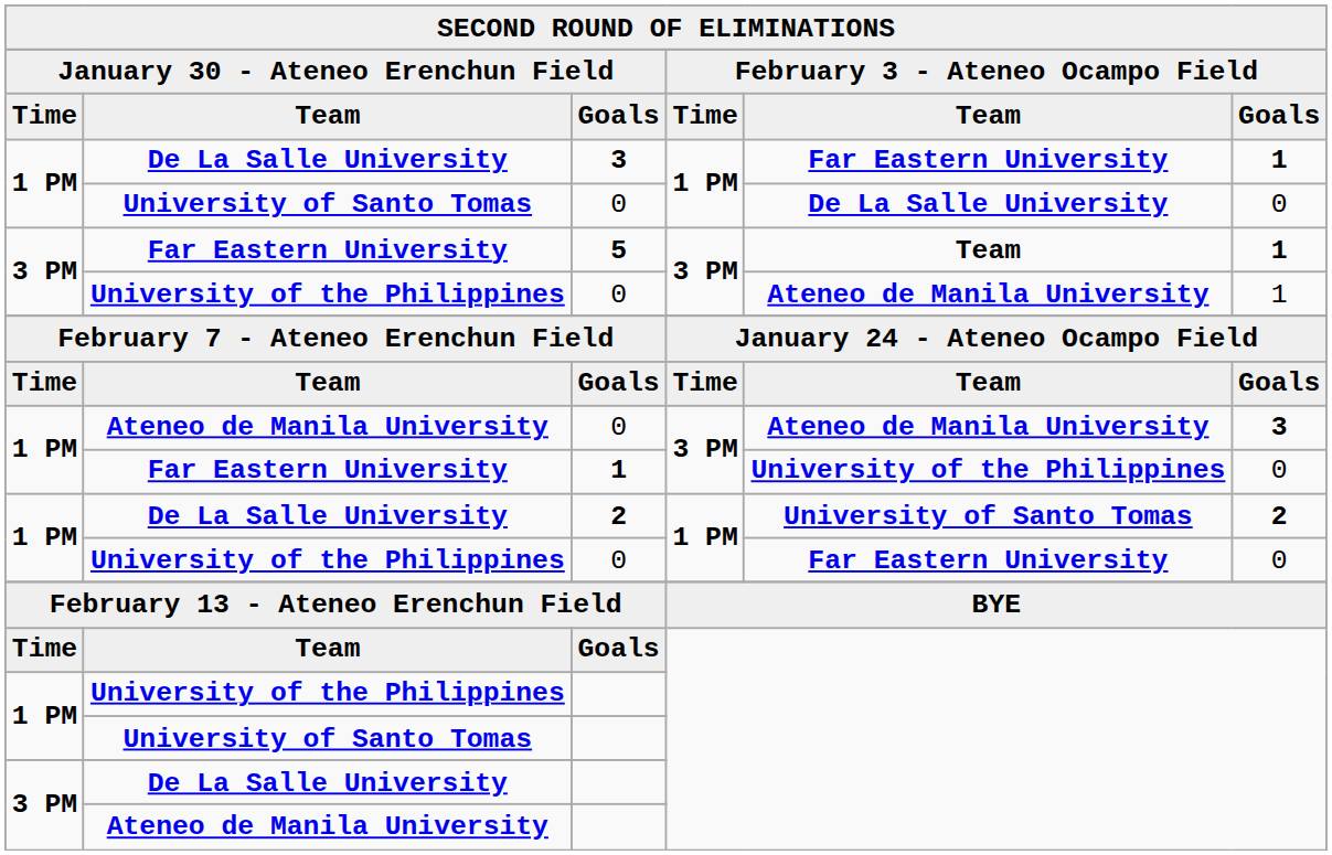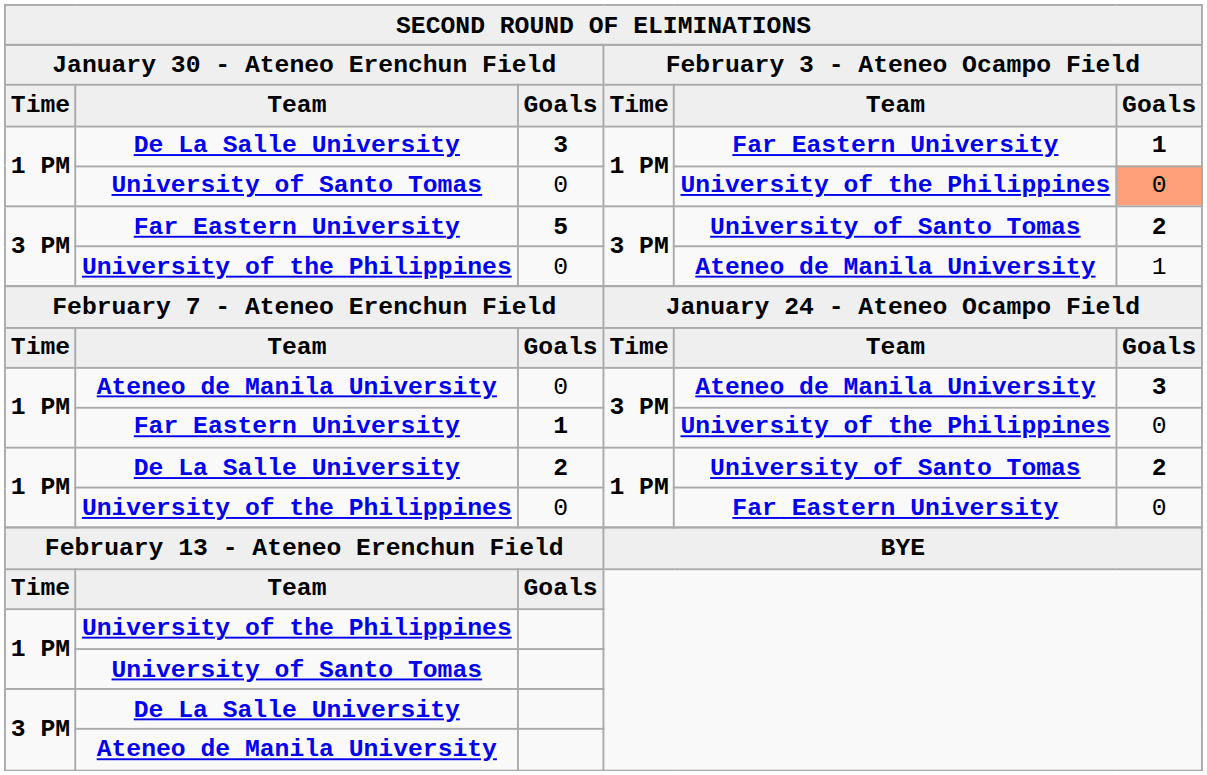 <table class="wikitable" style="text-align: center">
 <tr bgcolor="#efefef">
 <td colspan=18><strong>SECOND ROUND OF ELIMINATIONS</strong></td>
 </tr>
 <tr bgcolor="#efefef">
 </tr>
 <tr>
 </tr>
 <tr bgcolor="#efefef">
 <td colspan=3><strong>January 30 - Ateneo Erenchun Field</strong></td>
 <td colspan=3><strong>February 3 - Ateneo Ocampo Field</strong></td>
 </tr>
 <tr bgcolor="#efefef">
 <td><strong>Time</strong></td>
 <td><strong>Team</strong></td>
 <td><strong>Goals</strong></td>
 <td><strong>Time</strong></td>
 <td><strong>Team</strong></td>
 <td><strong>Goals</strong></td>
 </tr>
 <tr>
 <td rowspan=2><strong>1 PM</strong></td>
 <td><strong> <a href='#'>De La Salle University</a></strong></td>
 <td><strong>3</strong></td>
 <td rowspan=2><strong>1 PM</strong></td>
 <td><strong> <a href='#'>Far Eastern University</a></strong></td>
 <td><strong>1</strong></td>
 </tr>
 <tr>
 <td><strong> <a href='#'>University of Santo Tomas</a></strong></td>
 <td>0</td>
-<td><strong> <a href='#'>De La Salle University</a></strong></td>
-<td>0</td>
+<td><strong> <a href='#'>University of the Philippines</a></strong></td>
+<td style="background: lightsalmon;">0</td>
 </tr>
 <tr>
 <td rowspan=2><strong>3 PM</strong></td>
 <td><strong> <a href='#'>Far Eastern University</a></strong></td>
 <td><strong>5</strong></td>
 <td rowspan=2><strong>3 PM</strong></td>
-<td><strong>Team</strong></td>
-<td><strong>1</strong></td>
+<td><strong> <a href='#'>University of Santo Tomas</a></strong></td>
+<td><strong>2</strong></td>
 </tr>
 <tr>
 <td><strong> <a href='#'>University of the Philippines</a></strong></td>
 <td>0</td>
 <td><strong> <a href='#'>Ateneo de Manila University</a></strong></td>
 <td>1</td>
 </tr>
 <tr>
 </tr>
 <tr bgcolor="#efefef">
 <td colspan=3><strong>February 7 - Ateneo Erenchun Field</strong></td>
 <td colspan=3><strong>January 24 - Ateneo Ocampo Field</strong></td>
 </tr>
 <tr bgcolor="#efefef">
 <td><strong>Time</strong></td>
 <td><strong>Team</strong></td>
 <td><strong>Goals</strong></td>
 <td><strong>Time</strong></td>
 <td><strong>Team</strong></td>
 <td><strong>Goals</strong></td>
 </tr>
 <tr>
 <td rowspan=2><strong>1 PM</strong></td>
 <td><strong> <a href='#'>Ateneo de Manila University</a></strong></td>
 <td>0</td>
 <td rowspan=2><strong>3 PM</strong></td>
 <td><strong> <a href='#'>Ateneo de Manila University</a></strong></td>
 <td><strong>3</strong></td>
 </tr>
 <tr>
 <td><strong> <a href='#'>Far Eastern University</a></strong></td>
 <td><strong>1</strong></td>
 <td><strong> <a href='#'>University of the Philippines</a></strong></td>
 <td>0</td>
 </tr>
 <tr>
 <td rowspan=2><strong>1 PM</strong></td>
 <td><strong> <a href='#'>De La Salle University</a></strong></td>
 <td><strong>2</strong></td>
 <td rowspan=2><strong>1 PM</strong></td>
 <td><strong> <a href='#'>University of Santo Tomas</a></strong></td>
 <td><strong>2</strong></td>
 </tr>
 <tr>
 <td><strong> <a href='#'>University of the Philippines</a></strong></td>
 <td>0</td>
 <td><strong> <a href='#'>Far Eastern University</a></strong></td>
 <td>0</td>
 </tr>
 <tr>
 </tr>
 <tr bgcolor="#efefef">
 <td colspan=3><strong>February 13 - Ateneo Erenchun Field</strong></td>
 <td colspan=3><strong>BYE</strong></td>
 </tr>
 <tr bgcolor="#efefef">
 <td><strong>Time</strong></td>
 <td><strong>Team</strong></td>
 <td><strong>Goals</strong></td>
 </tr>
 <tr>
 <td rowspan=2><strong>1 PM</strong></td>
 <td><strong> <a href='#'>University of the Philippines</a></strong></td>
 <td></td>
 </tr>
 <tr>
 <td><strong> <a href='#'>University of Santo Tomas</a></strong></td>
 <td></td>
 </tr>
 <tr>
 <td rowspan=2><strong>3 PM</strong></td>
 <td><strong> <a href='#'>De La Salle University</a></strong></td>
 <td></td>
 </tr>
 <tr>
 <td><strong> <a href='#'>Ateneo de Manila University</a></strong></td>
 <td></td>
 </tr>
 </table>
